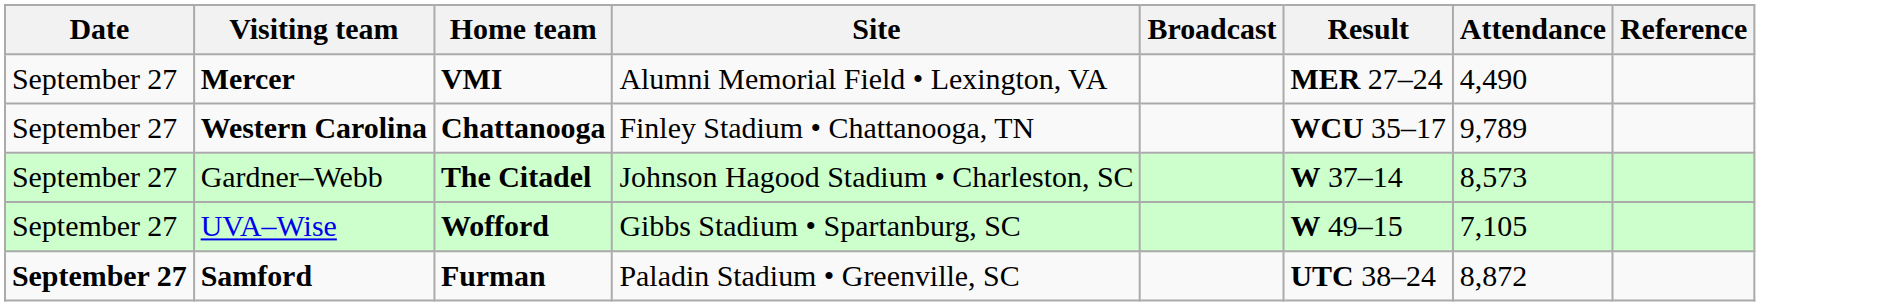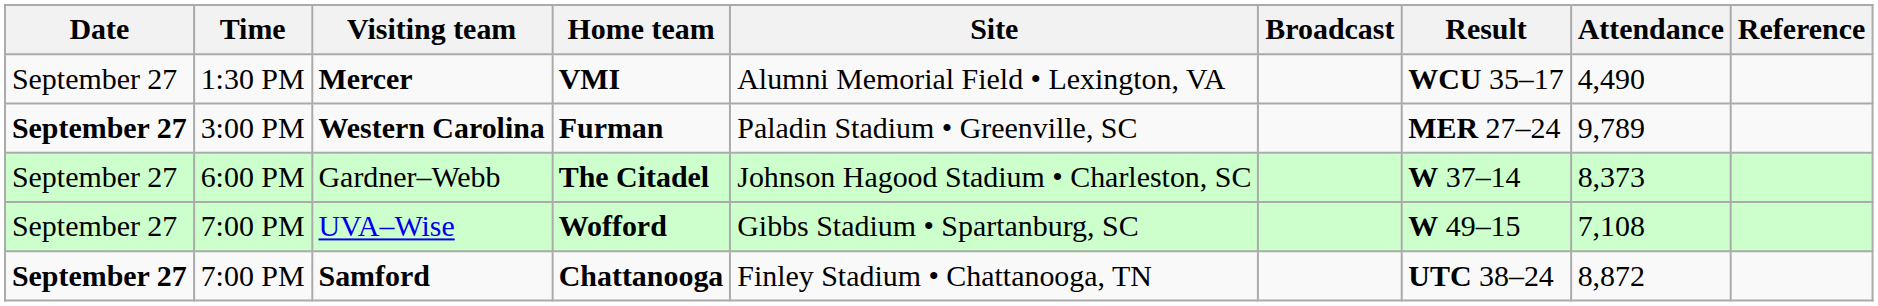 <table class="wikitable" style="font-size:95%;">
 <tr>
 <th>Date</th>
+<th>Time</th>
 <th>Visiting team</th>
 <th>Home team</th>
 <th>Site</th>
 <th>Broadcast</th>
 <th>Result</th>
 <th>Attendance</th>
 <th class="unsortable">Reference</th>
 </tr>
 <tr bgcolor=>
 <td>September 27</td>
+<td>1:30 PM</td>
 <td><strong>Mercer</strong></td>
 <td><strong>VMI</strong></td>
 <td>Alumni Memorial Field • Lexington, VA</td>
 <td></td>
-<td><strong>MER</strong> 27–24</td>
+<td><strong>WCU</strong> 35–17</td>
 <td>4,490</td>
 <td></td>
 </tr>
 <tr bgcolor=>
-<td>September 27</td>
+<td><strong>September 27</strong></td>
+<td>3:00 PM</td>
 <td><strong>Western Carolina</strong></td>
-<td><strong>Chattanooga</strong></td>
-<td>Finley Stadium • Chattanooga, TN</td>
+<td><strong>Furman</strong></td>
+<td>Paladin Stadium • Greenville, SC</td>
 <td></td>
-<td><strong>WCU</strong> 35–17</td>
+<td><strong>MER</strong> 27–24</td>
 <td>9,789</td>
 <td></td>
 </tr>
 <tr bgcolor=ccffcc>
 <td>September 27</td>
+<td>6:00 PM</td>
 <td>Gardner–Webb</td>
 <td><strong>The Citadel</strong></td>
 <td>Johnson Hagood Stadium • Charleston, SC</td>
 <td></td>
 <td><strong>W</strong> 37–14</td>
-<td>8,573</td>
+<td>8,373</td>
 <td></td>
 </tr>
 <tr bgcolor=ccffcc>
 <td>September 27</td>
+<td>7:00 PM</td>
 <td><a href='#'>UVA–Wise</a></td>
 <td><strong>Wofford</strong></td>
 <td>Gibbs Stadium • Spartanburg, SC</td>
 <td></td>
 <td><strong>W</strong> 49–15</td>
-<td>7,105</td>
+<td>7,108</td>
 <td></td>
 </tr>
 <tr bgcolor=>
 <td><strong>September 27</strong></td>
+<td>7:00 PM</td>
 <td><strong>Samford</strong></td>
-<td><strong>Furman</strong></td>
-<td>Paladin Stadium • Greenville, SC</td>
+<td><strong>Chattanooga</strong></td>
+<td>Finley Stadium • Chattanooga, TN</td>
 <td></td>
 <td><strong>UTC</strong> 38–24</td>
 <td>8,872</td>
 <td></td>
 </tr>
 </table>
